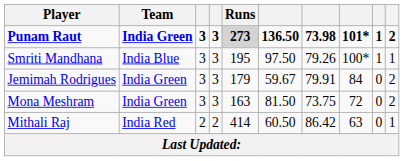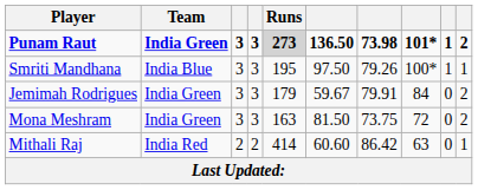 <table class="wikitable sortable" style="text-align: center;">
 <tr>
 <th class="unsortable">Player</th>
 <th>Team</th>
 <th></th>
 <th></th>
 <th>Runs</th>
 <th></th>
 <th></th>
 <th></th>
 <th></th>
 <th></th>
 </tr>
 <tr>
 <td style="text-align:left" }><strong><a href='#'>Punam Raut</a></strong></td>
 <td style="text-align:left"><strong><a href='#'>India Green</a></strong></td>
 <td><strong>3</strong></td>
 <td><strong>3</strong></td>
 <td style="background: lightgrey;"><strong>273</strong></td>
 <td><strong>136.50</strong></td>
 <td><strong>73.98</strong></td>
 <td><strong>101*</strong></td>
 <td><strong>1</strong></td>
 <td><strong>2</strong></td>
 </tr>
 <tr>
 <td style="text-align:left"><a href='#'>Smriti Mandhana</a></td>
 <td style="text-align:left"><a href='#'>India Blue</a></td>
 <td>3</td>
 <td>3</td>
 <td>195</td>
 <td>97.50</td>
 <td>79.26</td>
 <td>100*</td>
 <td>1</td>
 <td>1</td>
 </tr>
 <tr>
 <td style="text-align:left"><a href='#'>Jemimah Rodrigues</a></td>
 <td style="text-align:left"><a href='#'>India Green</a></td>
 <td>3</td>
 <td>3</td>
 <td>179</td>
 <td>59.67</td>
 <td>79.91</td>
 <td>84</td>
 <td>0</td>
 <td>2</td>
 </tr>
 <tr>
 <td style="text-align:left"><a href='#'>Mona Meshram</a></td>
 <td style="text-align:left"><a href='#'>India Green</a></td>
 <td>3</td>
 <td>3</td>
 <td>163</td>
 <td>81.50</td>
 <td>73.75</td>
 <td>72</td>
 <td>0</td>
 <td>2</td>
 </tr>
 <tr>
 <td style="text-align:left"><a href='#'>Mithali Raj</a></td>
 <td style="text-align:left"><a href='#'>India Red</a></td>
 <td>2</td>
 <td>2</td>
 <td>414</td>
-<td>60.50</td>
+<td>60.60</td>
 <td>86.42</td>
 <td>63</td>
 <td>0</td>
 <td>1</td>
 </tr>
 <tr>
 <th colspan=10><em>Last Updated: </em></th>
 </tr>
 </table>
